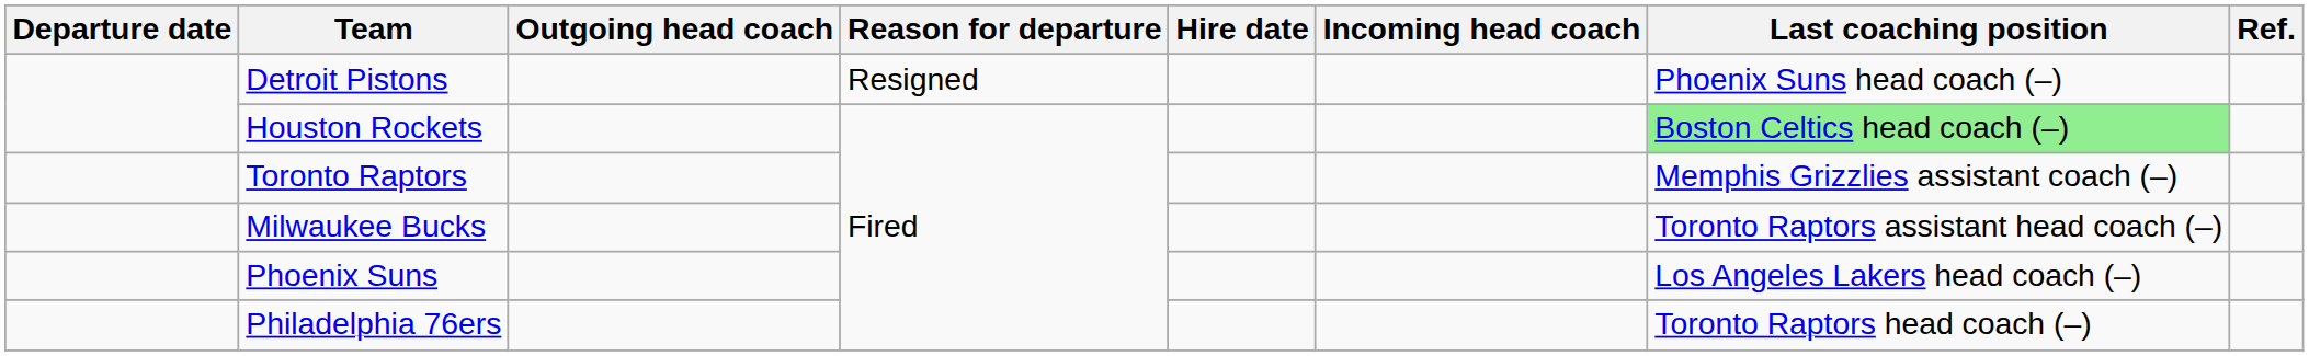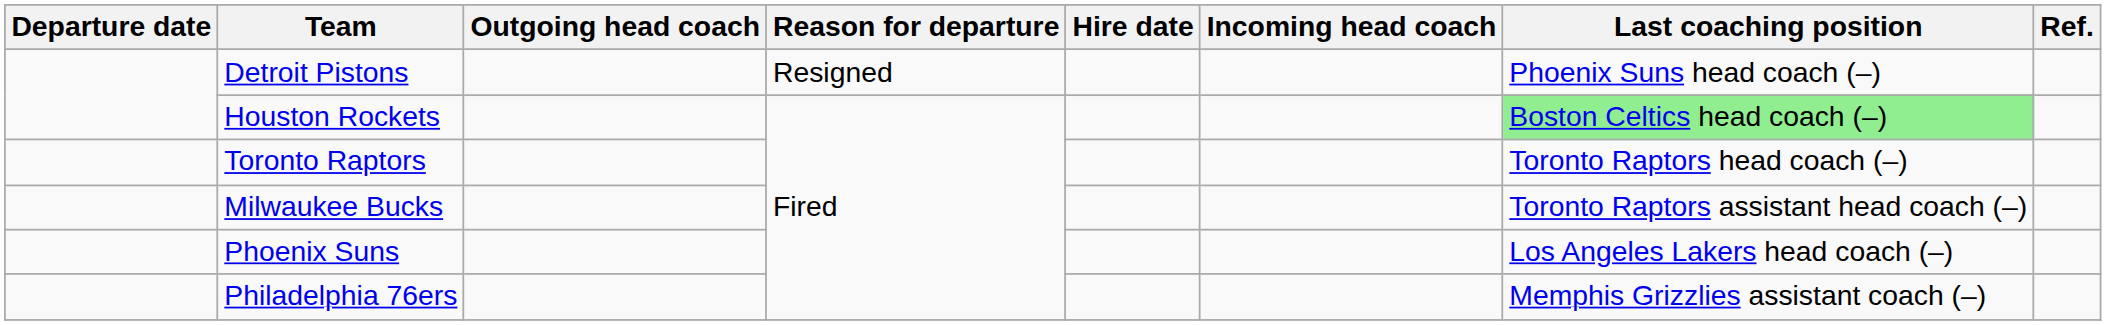 <table class="wikitable sortable">
 <tr>
 <th>Departure date</th>
 <th>Team</th>
 <th>Outgoing head coach</th>
 <th>Reason for departure</th>
 <th>Hire date</th>
 <th>Incoming head coach</th>
 <th class="unsortable">Last coaching position</th>
 <th class="unsortable">Ref.</th>
 </tr>
 <tr>
 <td rowspan=2 align=center></td>
 <td><a href='#'>Detroit Pistons</a></td>
 <td></td>
 <td>Resigned</td>
 <td></td>
 <td></td>
 <td><a href='#'>Phoenix Suns</a> head coach (–)</td>
 <td align="center"></td>
 </tr>
 <tr>
 <td><a href='#'>Houston Rockets</a></td>
 <td></td>
 <td rowspan=5>Fired</td>
 <td></td>
 <td></td>
 <td style="background: lightgreen;"><a href='#'>Boston Celtics</a> head coach (–)</td>
 <td align="center"></td>
 </tr>
 <tr>
 <td align=center></td>
 <td><a href='#'>Toronto Raptors</a></td>
 <td></td>
 <td></td>
 <td></td>
-<td><a href='#'>Memphis Grizzlies</a> assistant coach (–)</td>
+<td><a href='#'>Toronto Raptors</a> head coach (–)</td>
 <td align="center"></td>
 </tr>
 <tr>
 <td align=center></td>
 <td><a href='#'>Milwaukee Bucks</a></td>
 <td></td>
 <td></td>
 <td></td>
 <td><a href='#'>Toronto Raptors</a> assistant head coach (–)</td>
 <td align="center"></td>
 </tr>
 <tr>
 <td align=center></td>
 <td><a href='#'>Phoenix Suns</a></td>
 <td></td>
 <td></td>
 <td></td>
 <td><a href='#'>Los Angeles Lakers</a> head coach (–)</td>
 <td align="center"></td>
 </tr>
 <tr>
 <td align=center></td>
 <td><a href='#'>Philadelphia 76ers</a></td>
 <td></td>
 <td></td>
 <td></td>
-<td><a href='#'>Toronto Raptors</a> head coach (–)</td>
+<td><a href='#'>Memphis Grizzlies</a> assistant coach (–)</td>
 <td align="center"></td>
 </tr>
 </table>
